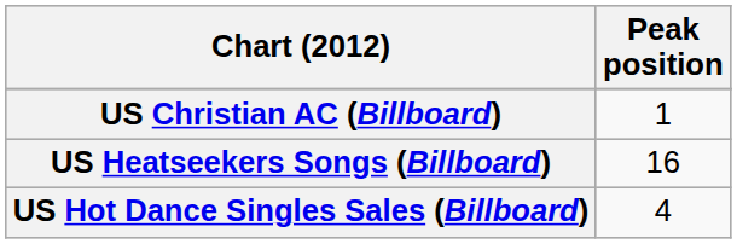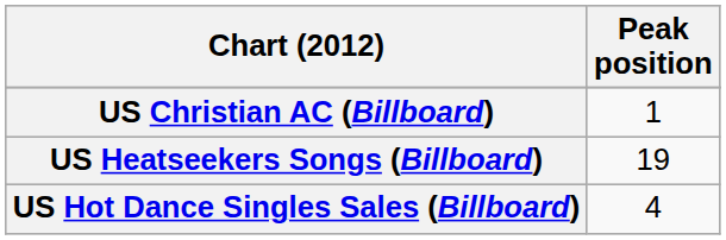 <table class="wikitable sortable plainrowheaders" style="text-align:center">
 <tr>
 <th scope="col">Chart (2012)</th>
 <th scope="col">Peak<br> position</th>
 </tr>
 <tr>
 </tr>
 <tr>
 </tr>
 <tr>
 </tr>
 <tr>
 <th scope="row">US <a href='#'>Christian AC</a> (<em><a href='#'>Billboard</a></em>)</th>
 <td>1</td>
 </tr>
 <tr>
 <th scope="row">US <a href='#'>Heatseekers Songs</a> (<em><a href='#'>Billboard</a></em>)</th>
-<td>16</td>
+<td>19</td>
 </tr>
 <tr>
 <th scope="row">US <a href='#'>Hot Dance Singles Sales</a> (<em><a href='#'>Billboard</a></em>)</th>
 <td>4</td>
 </tr>
 </table>
